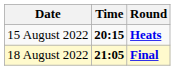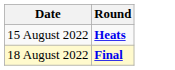 <table class="wikitable">
 <tr>
 <th>Date</th>
-<th>Time</th>
 <th>Round</th>
 </tr>
 <tr>
 <td>15 August 2022</td>
-<td><strong>20:15</strong></td>
 <td><strong><a href='#'>Heats</a></strong></td>
 </tr>
 <tr style=background:lemonchiffon>
 <td>18 August 2022</td>
-<td><strong>21:05</strong></td>
 <td><strong><a href='#'>Final</a></strong></td>
 </tr>
 </table>
